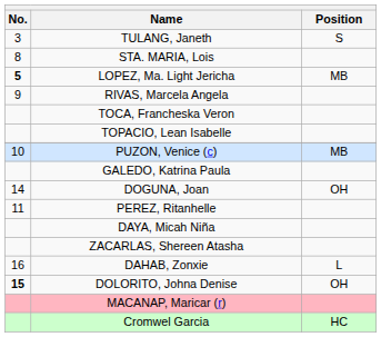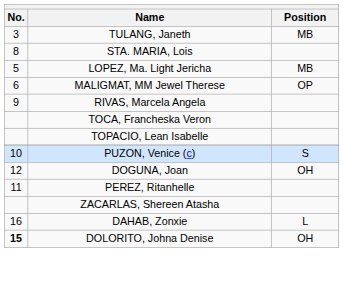 <table class="wikitable mw-collapsible mw-collapsed" style="text-align:center; width:500px; border:none">
 <tr>
 <th style="text-align:center" colspan="3"></th>
 </tr>
 <tr>
 <th style="width:7%">No.</th>
 <th>Name</th>
 <th style="width:20%">Position</th>
 </tr>
 <tr>
 <td>3</td>
 <td>TULANG, Janeth</td>
-<td>S</td>
+<td>MB</td>
 </tr>
 <tr>
 <td>8</td>
 <td>STA. MARIA, Lois</td>
 <td></td>
 </tr>
 <tr>
-<td><strong>5</strong></td>
+<td>5</td>
 <td>LOPEZ, Ma. Light Jericha</td>
 <td>MB</td>
+</tr>
+<tr>
+<td>6</td>
+<td>MALIGMAT, MM Jewel Therese</td>
+<td>OP</td>
 </tr>
 <tr>
 <td>9</td>
 <td>RIVAS, Marcela Angela</td>
 <td></td>
 </tr>
 <tr>
 <td></td>
 <td>TOCA, Francheska Veron</td>
 <td></td>
 </tr>
 <tr>
 <td></td>
 <td>TOPACIO, Lean Isabelle</td>
 <td></td>
 </tr>
 <tr>
 </tr>
 <tr bgcolor=#DOE6FF>
 <td>10</td>
 <td>PUZON, Venice (<a href='#'>c</a>)</td>
-<td>MB</td>
+<td>S</td>
 </tr>
 <tr>
-<td></td>
-<td>GALEDO, Katrina Paula</td>
-<td></td>
-</tr>
-<tr>
-<td>14</td>
+<td>12</td>
 <td>DOGUNA, Joan</td>
 <td>OH</td>
 </tr>
 <tr>
 <td>11</td>
 <td>PEREZ, Ritanhelle</td>
-<td></td>
-</tr>
-<tr>
-<td></td>
-<td>DAYA, Micah Niña</td>
 <td></td>
 </tr>
 <tr>
 <td></td>
 <td>ZACARLAS, Shereen Atasha</td>
 <td></td>
 </tr>
 <tr>
 <td>16</td>
 <td>DAHAB, Zonxie</td>
 <td>L</td>
 </tr>
 <tr>
 <td><strong>15</strong></td>
 <td>DOLORITO, Johna Denise</td>
 <td>OH</td>
 </tr>
-<tr bgcolor=#FFB6C1>
-<td></td>
-<td>MACANAP, Maricar (<a href='#'>r</a>)</td>
-<td></td>
-</tr>
-<tr bgcolor=#CCFFCC>
-<td></td>
-<td>Cromwel Garcia</td>
-<td>HC</td>
-</tr>
 </table>
